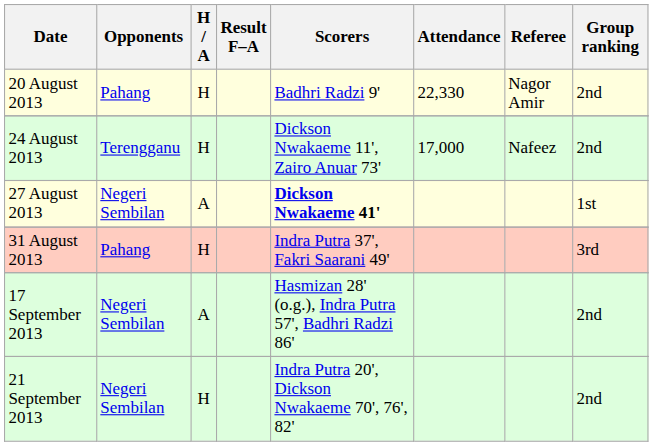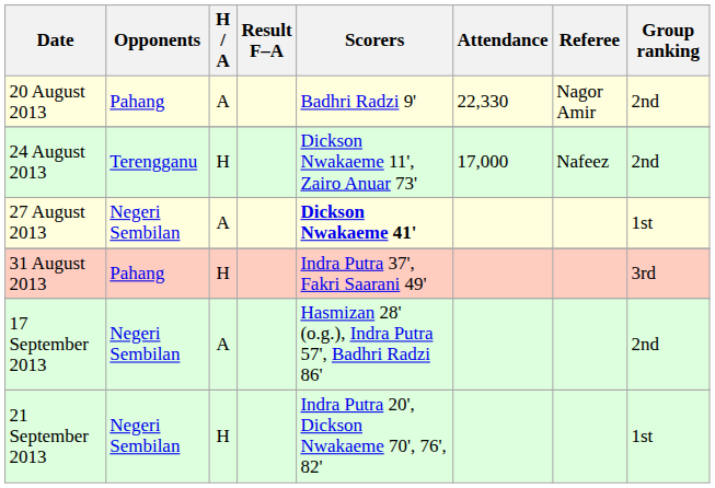 <table class="wikitable" style="text-align:center">
 <tr>
 <th>Date</th>
 <th>Opponents</th>
 <th>H / A</th>
 <th>Result<br>F–A</th>
 <th>Scorers</th>
 <th>Attendance</th>
 <th>Referee</th>
 <th>Group ranking</th>
 </tr>
 <tr bgcolor="#ffffdd">
 <td align="left">20 August 2013</td>
 <td align="left">  <a href='#'>Pahang</a></td>
-<td>H</td>
+<td>A</td>
 <td></td>
 <td align="left"><a href='#'>Badhri Radzi</a> 9'</td>
 <td align="left">22,330</td>
 <td align="left">Nagor Amir</td>
 <td align=left> 2nd</td>
 </tr>
 <tr>
 </tr>
 <tr bgcolor="#ddffdd">
 <td align="left">24 August 2013</td>
 <td align="left">  <a href='#'>Terengganu</a></td>
 <td>H</td>
 <td></td>
 <td align="left"><a href='#'>Dickson Nwakaeme</a> 11', <a href='#'>Zairo Anuar</a> 73'</td>
 <td align="left">17,000</td>
 <td align="left">Nafeez</td>
 <td align=left> 2nd</td>
 </tr>
 <tr>
 </tr>
 <tr bgcolor="#ffffdd">
 <td align="left">27 August 2013</td>
 <td align="left">  <a href='#'>Negeri Sembilan</a></td>
 <td>A</td>
 <td></td>
 <td align="left"><strong><a href='#'>Dickson Nwakaeme</a> 41'</strong></td>
 <td align="left"></td>
 <td align="left"></td>
 <td align=left> 1st</td>
 </tr>
 <tr>
 </tr>
 <tr bgcolor="#FFCCC">
 <td align="left">31 August 2013</td>
 <td align="left">  <a href='#'>Pahang</a></td>
 <td>H</td>
 <td></td>
 <td align="left"><a href='#'>Indra Putra</a> 37', <a href='#'>Fakri Saarani</a> 49'</td>
 <td align="left"></td>
 <td align="left"></td>
 <td align=left> 3rd</td>
 </tr>
 <tr>
 </tr>
 <tr bgcolor="#ddffdd">
 <td align="left">17 September 2013</td>
 <td align="left">  <a href='#'>Negeri Sembilan</a></td>
 <td>A</td>
 <td></td>
 <td align="left"><a href='#'>Hasmizan</a> 28' (o.g.), <a href='#'>Indra Putra</a> 57', <a href='#'>Badhri Radzi</a> 86'</td>
 <td align="left"></td>
 <td align="left"></td>
 <td align=left> 2nd</td>
 </tr>
 <tr>
 </tr>
 <tr bgcolor="#ddffdd">
 <td align="left">21 September 2013</td>
 <td align="left">  <a href='#'>Negeri Sembilan</a></td>
 <td>H</td>
 <td></td>
 <td align="left"><a href='#'>Indra Putra</a> 20', <a href='#'>Dickson Nwakaeme</a> 70', 76', 82'</td>
 <td align="left"></td>
 <td align="left"></td>
-<td align=left> 2nd</td>
+<td align=left> 1st</td>
 </tr>
 </table>
